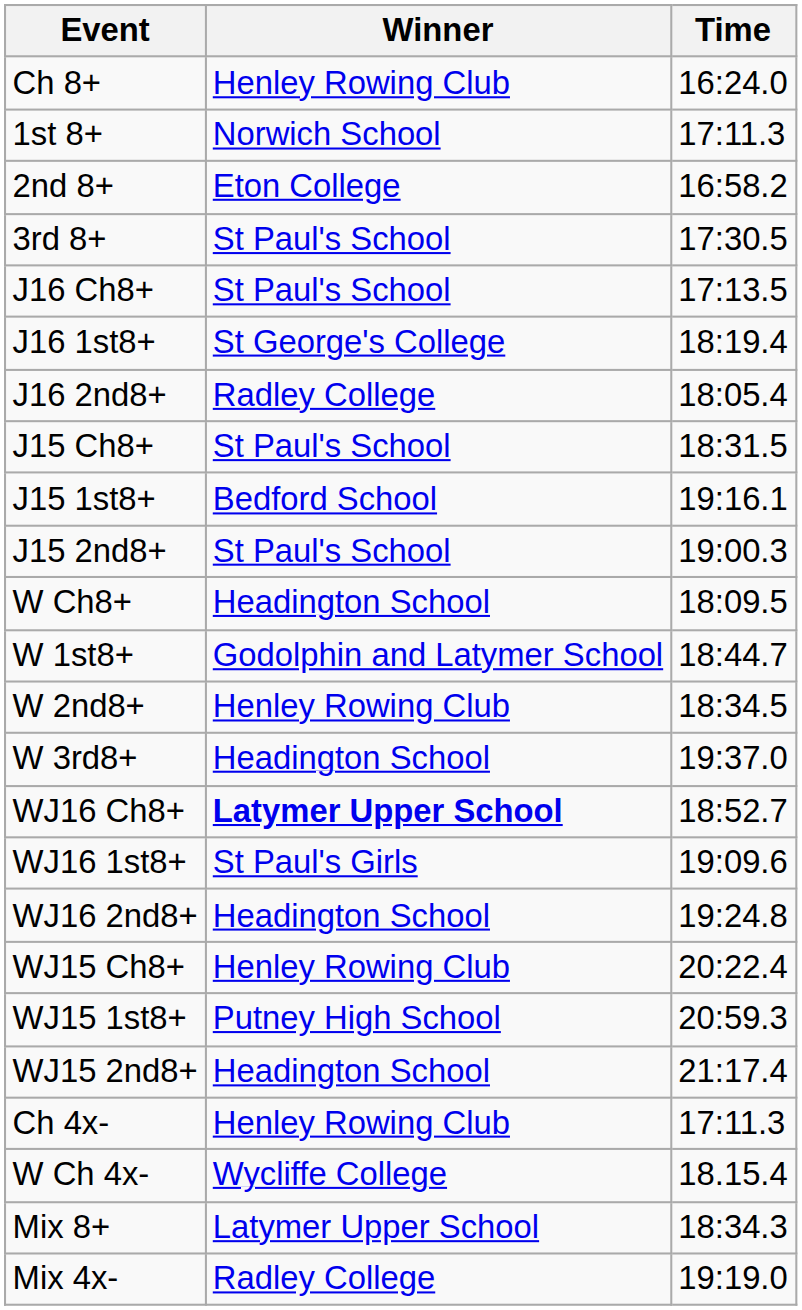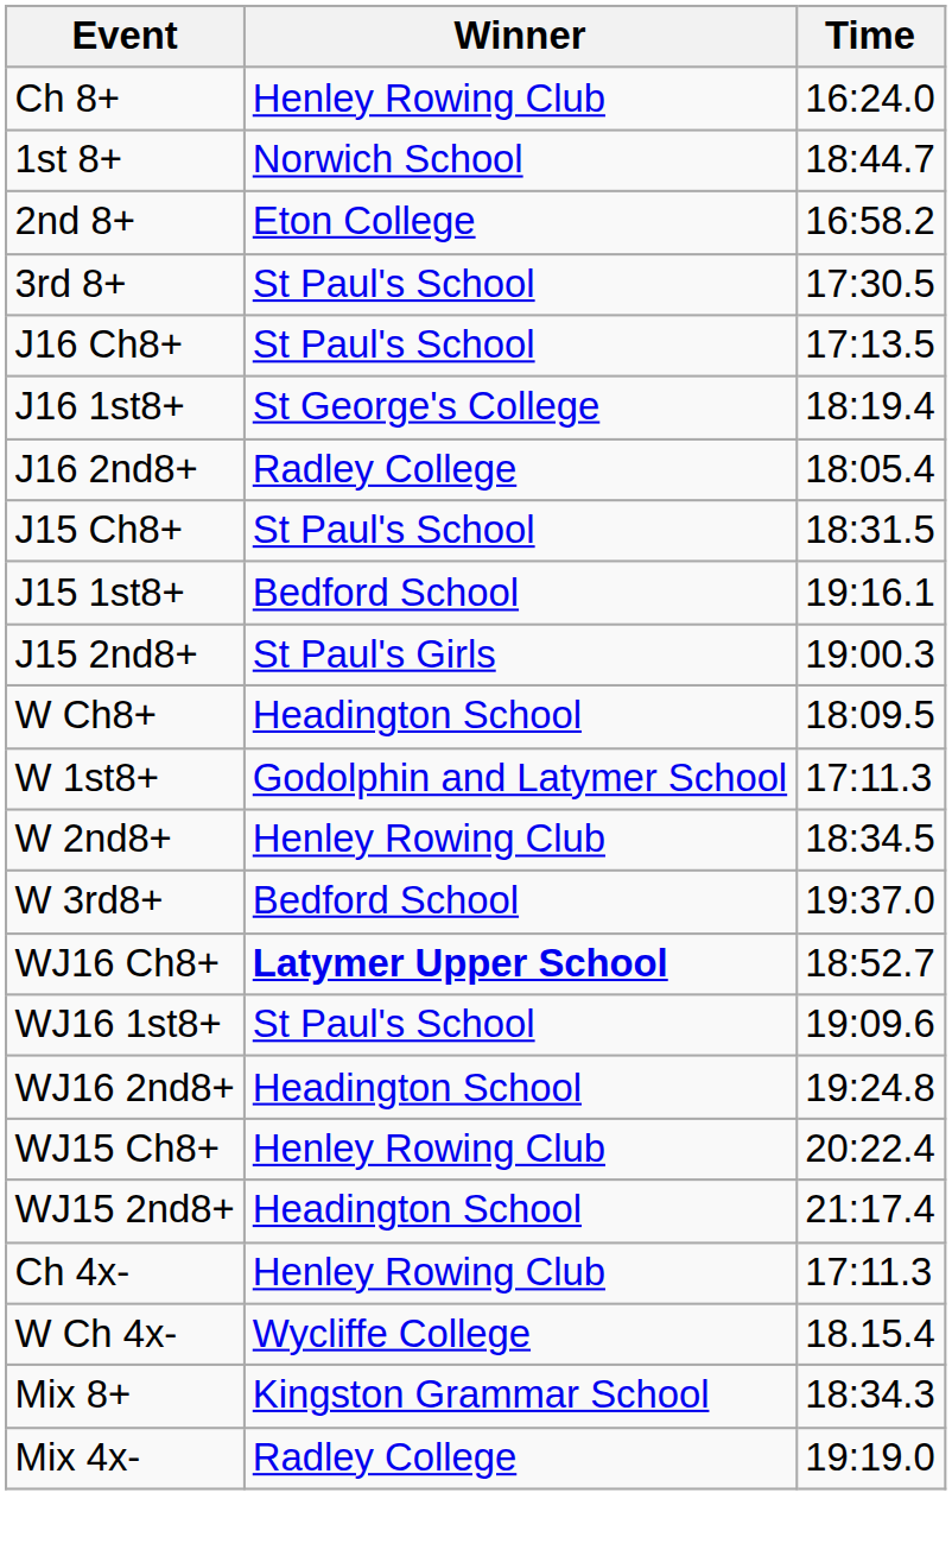 <table class="wikitable">
 <tr>
 <th>Event</th>
 <th>Winner</th>
 <th>Time</th>
 </tr>
 <tr>
 <td>Ch 8+</td>
 <td><a href='#'>Henley Rowing Club</a>  </td>
 <td>16:24.0</td>
 </tr>
 <tr>
 <td>1st 8+</td>
 <td><a href='#'>Norwich School</a>  </td>
-<td>17:11.3</td>
+<td>18:44.7</td>
 </tr>
 <tr>
 <td>2nd 8+</td>
 <td><a href='#'>Eton College</a>  </td>
 <td>16:58.2</td>
 </tr>
 <tr>
 <td>3rd 8+</td>
 <td><a href='#'>St Paul's School</a>  </td>
 <td>17:30.5</td>
 </tr>
 <tr>
 <td>J16 Ch8+</td>
 <td><a href='#'>St Paul's School</a>  </td>
 <td>17:13.5</td>
 </tr>
 <tr>
 <td>J16 1st8+</td>
 <td><a href='#'>St George's College</a> </td>
 <td>18:19.4</td>
 </tr>
 <tr>
 <td>J16 2nd8+</td>
 <td><a href='#'>Radley College</a> </td>
 <td>18:05.4</td>
 </tr>
 <tr>
 <td>J15 Ch8+</td>
 <td><a href='#'>St Paul's School</a>  </td>
 <td>18:31.5</td>
 </tr>
 <tr>
 <td>J15 1st8+</td>
 <td><a href='#'>Bedford School</a>  </td>
 <td>19:16.1</td>
 </tr>
 <tr>
 <td>J15 2nd8+</td>
-<td><a href='#'>St Paul's School</a>  </td>
+<td><a href='#'>St Paul's Girls</a> </td>
 <td>19:00.3</td>
 </tr>
 <tr>
 <td>W Ch8+</td>
 <td><a href='#'>Headington School</a>  </td>
 <td>18:09.5</td>
 </tr>
 <tr>
 <td>W 1st8+</td>
 <td><a href='#'>Godolphin and Latymer School</a></td>
-<td>18:44.7</td>
+<td>17:11.3</td>
 </tr>
 <tr>
 <td>W 2nd8+</td>
 <td><a href='#'>Henley Rowing Club</a> </td>
 <td>18:34.5</td>
 </tr>
 <tr>
 <td>W 3rd8+</td>
-<td><a href='#'>Headington School</a>  </td>
+<td><a href='#'>Bedford School</a>  </td>
 <td>19:37.0</td>
 </tr>
 <tr>
 <td>WJ16 Ch8+</td>
 <td><strong><a href='#'>Latymer Upper School</a>  </strong></td>
 <td>18:52.7</td>
 </tr>
 <tr>
 <td>WJ16 1st8+</td>
-<td><a href='#'>St Paul's Girls</a> </td>
+<td><a href='#'>St Paul's School</a>  </td>
 <td>19:09.6</td>
 </tr>
 <tr>
 <td>WJ16 2nd8+</td>
 <td><a href='#'>Headington School</a>  </td>
 <td>19:24.8</td>
 </tr>
 <tr>
 <td>WJ15 Ch8+</td>
 <td><a href='#'>Henley Rowing Club</a>  </td>
 <td>20:22.4</td>
-</tr>
-<tr>
-<td>WJ15 1st8+</td>
-<td><a href='#'>Putney High School</a> </td>
-<td>20:59.3</td>
 </tr>
 <tr>
 <td>WJ15 2nd8+</td>
 <td><a href='#'>Headington School</a>  </td>
 <td>21:17.4</td>
 </tr>
 <tr>
 <td>Ch 4x-</td>
 <td><a href='#'>Henley Rowing Club</a>  </td>
 <td>17:11.3</td>
 </tr>
 <tr>
 <td>W Ch 4x-</td>
 <td><a href='#'>Wycliffe College</a></td>
 <td>18.15.4</td>
 </tr>
 <tr>
 <td>Mix 8+</td>
-<td><a href='#'>Latymer Upper School</a>  </td>
+<td><a href='#'>Kingston Grammar School</a> </td>
 <td>18:34.3</td>
 </tr>
 <tr>
 <td>Mix 4x-</td>
 <td><a href='#'>Radley College</a> </td>
 <td>19:19.0</td>
 </tr>
 </table>
